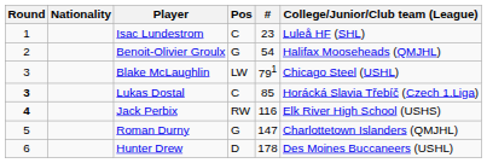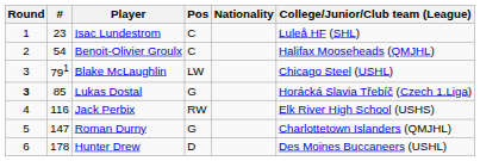 <table class="wikitable">
 <tr>
 <th>Round</th>
-<th>Nationality</th>
+<th>#</th>
 <th>Player</th>
 <th>Pos</th>
-<th>#</th>
+<th>Nationality</th>
 <th>College/Junior/Club team (League)</th>
 </tr>
 <tr>
 <td style="text-align:center;">1</td>
-<td></td>
+<td style="text-align:center;">23</td>
 <td><a href='#'>Isac Lundestrom</a></td>
 <td>C</td>
-<td style="text-align:center;">23</td>
+<td></td>
 <td><a href='#'>Luleå HF</a> (<a href='#'>SHL</a>)</td>
 </tr>
 <tr>
 <td style="text-align:center;">2</td>
+<td style="text-align:center;">54</td>
+<td><a href='#'>Benoit-Olivier Groulx</a></td>
+<td>C</td>
 <td></td>
-<td><a href='#'>Benoit-Olivier Groulx</a></td>
-<td>G</td>
-<td style="text-align:center;">54</td>
 <td><a href='#'>Halifax Mooseheads</a> (<a href='#'>QMJHL</a>)</td>
 </tr>
 <tr>
 <td style="text-align:center;">3</td>
-<td></td>
+<td style="text-align:center;">79<sup>1</sup></td>
 <td><a href='#'>Blake McLaughlin</a></td>
 <td>LW</td>
-<td style="text-align:center;">79<sup>1</sup></td>
+<td></td>
 <td><a href='#'>Chicago Steel</a> (<a href='#'>USHL</a>)</td>
 </tr>
 <tr>
 <td style="text-align:center;"><strong>3</strong></td>
+<td style="text-align:center;">85</td>
+<td><a href='#'>Lukas Dostal</a></td>
+<td>G</td>
 <td></td>
-<td><a href='#'>Lukas Dostal</a></td>
-<td>C</td>
-<td style="text-align:center;">85</td>
 <td><a href='#'>Horácká Slavia Třebíč</a> (<a href='#'>Czech 1.Liga</a>)</td>
 </tr>
 <tr>
-<td style="text-align:center;"><strong>4</strong></td>
-<td></td>
+<td style="text-align:center;">4</td>
+<td style="text-align:center;">116</td>
 <td><a href='#'>Jack Perbix</a></td>
 <td>RW</td>
-<td style="text-align:center;">116</td>
+<td></td>
 <td><a href='#'>Elk River High School</a> (USHS)</td>
 </tr>
 <tr>
 <td style="text-align:center;">5</td>
-<td></td>
+<td style="text-align:center;">147</td>
 <td><a href='#'>Roman Durny</a></td>
 <td>G</td>
-<td style="text-align:center;">147</td>
+<td></td>
 <td><a href='#'>Charlottetown Islanders</a> (QMJHL)</td>
 </tr>
 <tr>
 <td style="text-align:center;">6</td>
-<td></td>
+<td style="text-align:center;">178</td>
 <td><a href='#'>Hunter Drew</a></td>
 <td>D</td>
-<td style="text-align:center;">178</td>
+<td></td>
 <td><a href='#'>Des Moines Buccaneers</a> (USHL)</td>
 </tr>
 </table>
